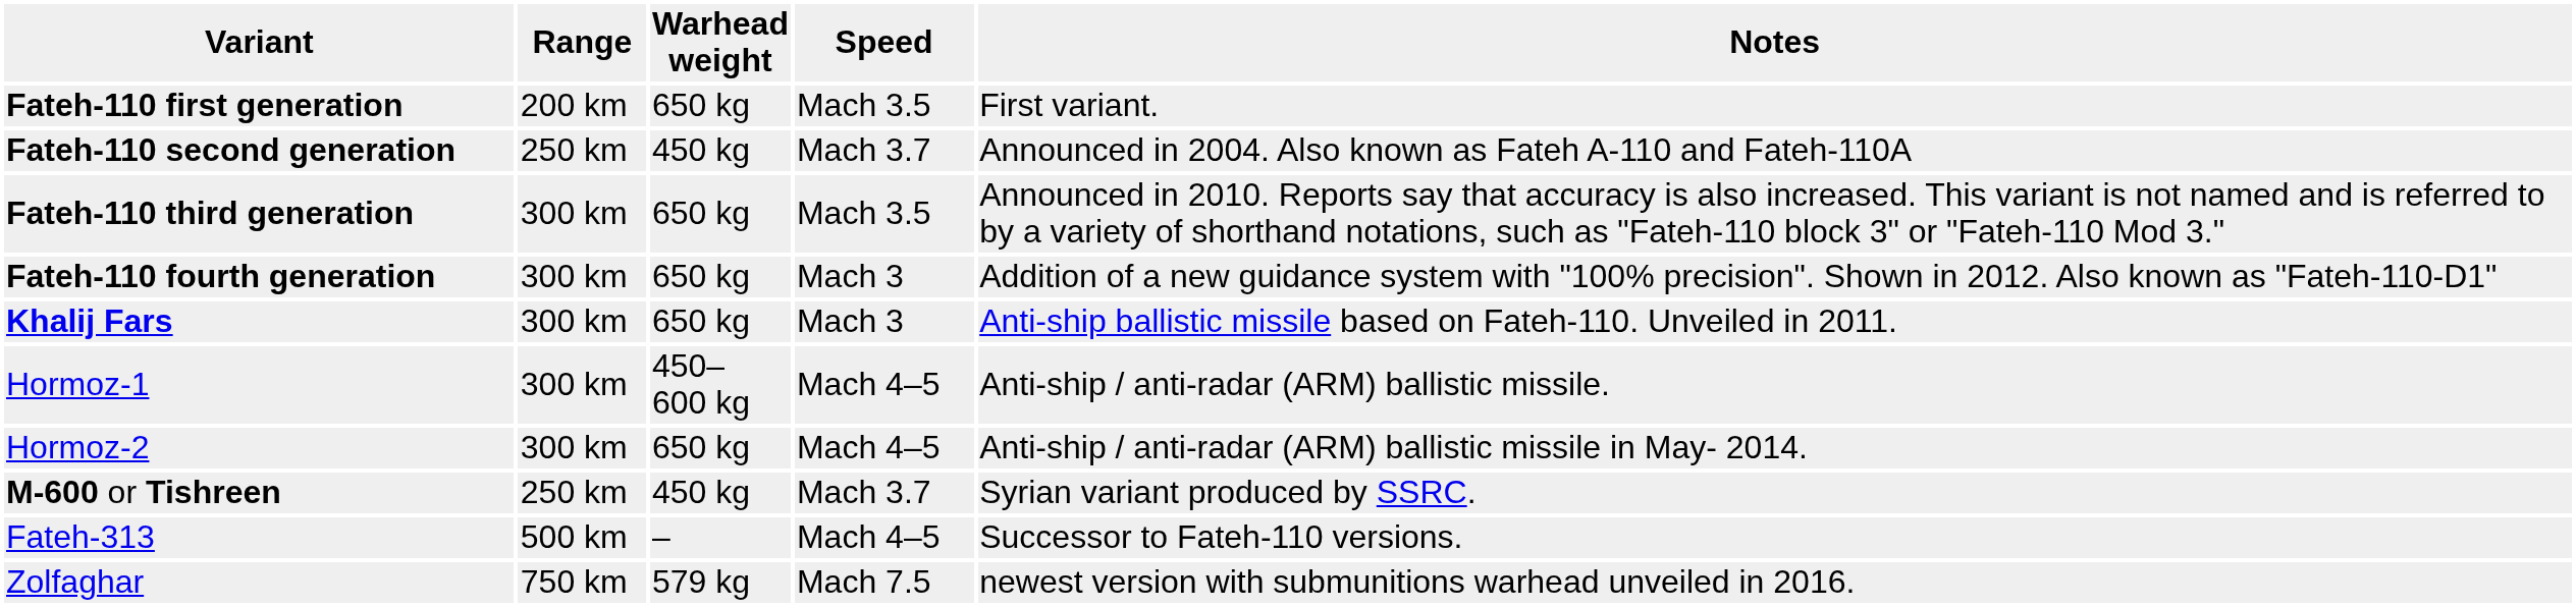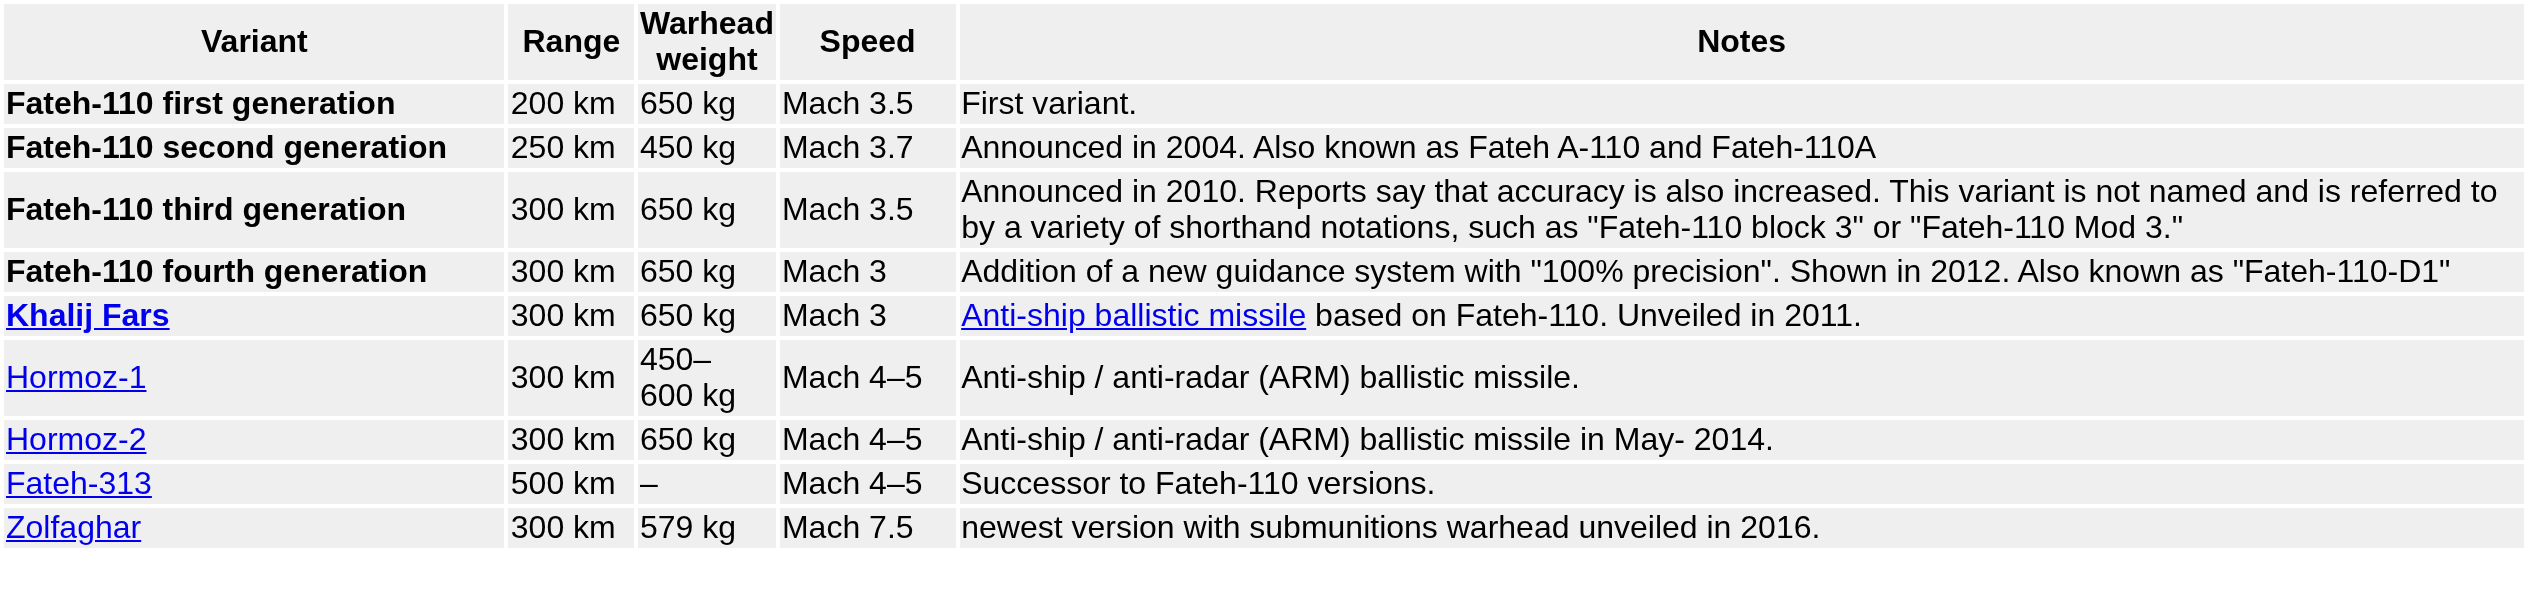 <table width="100%">
 <tr style="background:#efefef;">
 <th width="20%">Variant</th>
 <th width="5%">Range</th>
 <th width="5%">Warhead weight </th>
 <th width="7%">Speed</th>
 <th>Notes</th>
 </tr>
 <tr style="background:#efefef; color:black">
 <td><strong>Fateh-110 first generation</strong></td>
 <td>200 km</td>
 <td>650 kg</td>
 <td>Mach 3.5</td>
 <td>First variant.</td>
 </tr>
 <tr style="background:#efefef; color:black">
 <td><strong>Fateh-110 second generation</strong></td>
 <td>250 km</td>
 <td>450 kg</td>
 <td>Mach 3.7</td>
 <td>Announced in 2004. Also known as Fateh A-110 and Fateh-110A</td>
 </tr>
 <tr style="background:#efefef; color:black">
 <td><strong>Fateh-110 third generation</strong></td>
 <td>300 km</td>
 <td>650 kg</td>
 <td>Mach 3.5</td>
 <td>Announced in 2010. Reports say that accuracy is also increased. This variant is not named and is referred to by a variety of shorthand notations, such as "Fateh-110 block 3" or "Fateh-110 Mod 3."</td>
 </tr>
 <tr style="background:#efefef; color:black">
 <td><strong>Fateh-110 fourth generation</strong></td>
 <td>300 km</td>
 <td>650 kg</td>
 <td>Mach 3</td>
 <td>Addition of a new guidance system with "100% precision". Shown in 2012. Also known as "Fateh-110-D1"</td>
 </tr>
 <tr style="background:#efefef; color:black">
 <td><strong><a href='#'>Khalij Fars</a></strong></td>
 <td>300 km</td>
 <td>650 kg</td>
 <td>Mach 3</td>
 <td><a href='#'>Anti-ship ballistic missile</a> based on Fateh-110. Unveiled in 2011.</td>
 </tr>
 <tr style="background:#efefef; color:black">
 <td><a href='#'>Hormoz-1</a></td>
 <td>300 km</td>
 <td>450–600 kg</td>
 <td>Mach 4–5</td>
 <td>Anti-ship / anti-radar (ARM) ballistic missile.</td>
 </tr>
 <tr style="background:#efefef; color:black">
 <td><a href='#'>Hormoz-2</a></td>
 <td>300 km</td>
 <td>650 kg</td>
 <td>Mach 4–5</td>
 <td>Anti-ship / anti-radar (ARM) ballistic missile in May- 2014.</td>
 </tr>
 <tr style="background:#efefef; color:black">
-<td><strong>M-600</strong> or <strong>Tishreen</strong></td>
-<td>250 km</td>
-<td>450 kg</td>
-<td>Mach 3.7</td>
-<td>Syrian variant produced by <a href='#'>SSRC</a>.</td>
-</tr>
-<tr style="background:#efefef; color:black">
 <td><a href='#'>Fateh-313</a></td>
 <td>500 km</td>
 <td>–</td>
 <td>Mach 4–5</td>
 <td>Successor to Fateh-110 versions.</td>
 </tr>
 <tr style="background:#efefef; color:black">
 <td><a href='#'>Zolfaghar</a></td>
-<td>750 km</td>
+<td>300 km</td>
 <td>579 kg</td>
 <td>Mach 7.5</td>
 <td>newest version with submunitions warhead unveiled in 2016.</td>
 </tr>
 </table>
